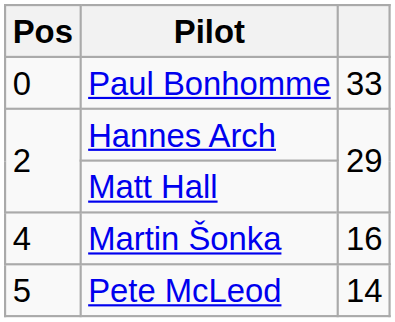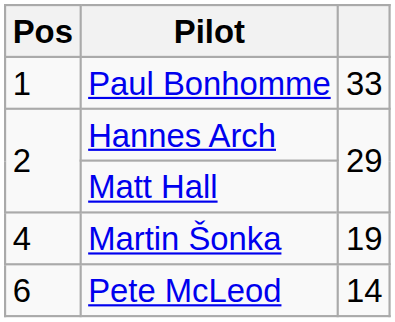 <table class="wikitable" style="font-size: 95%;">
 <tr>
 <th>Pos</th>
 <th>Pilot</th>
 <th></th>
 </tr>
 <tr>
-<td>0</td>
+<td>1</td>
 <td> <a href='#'>Paul Bonhomme</a></td>
 <td align="right">33</td>
 </tr>
 <tr>
 <td rowspan=2>2</td>
 <td> <a href='#'>Hannes Arch</a></td>
 <td rowspan=2 align="right">29</td>
 </tr>
 <tr>
 <td> <a href='#'>Matt Hall</a></td>
 </tr>
 <tr>
 <td>4</td>
 <td> <a href='#'>Martin Šonka</a></td>
-<td align="right">16</td>
+<td align="right">19</td>
 </tr>
 <tr>
-<td>5</td>
+<td>6</td>
 <td> <a href='#'>Pete McLeod</a></td>
 <td align="right">14</td>
 </tr>
 </table>
